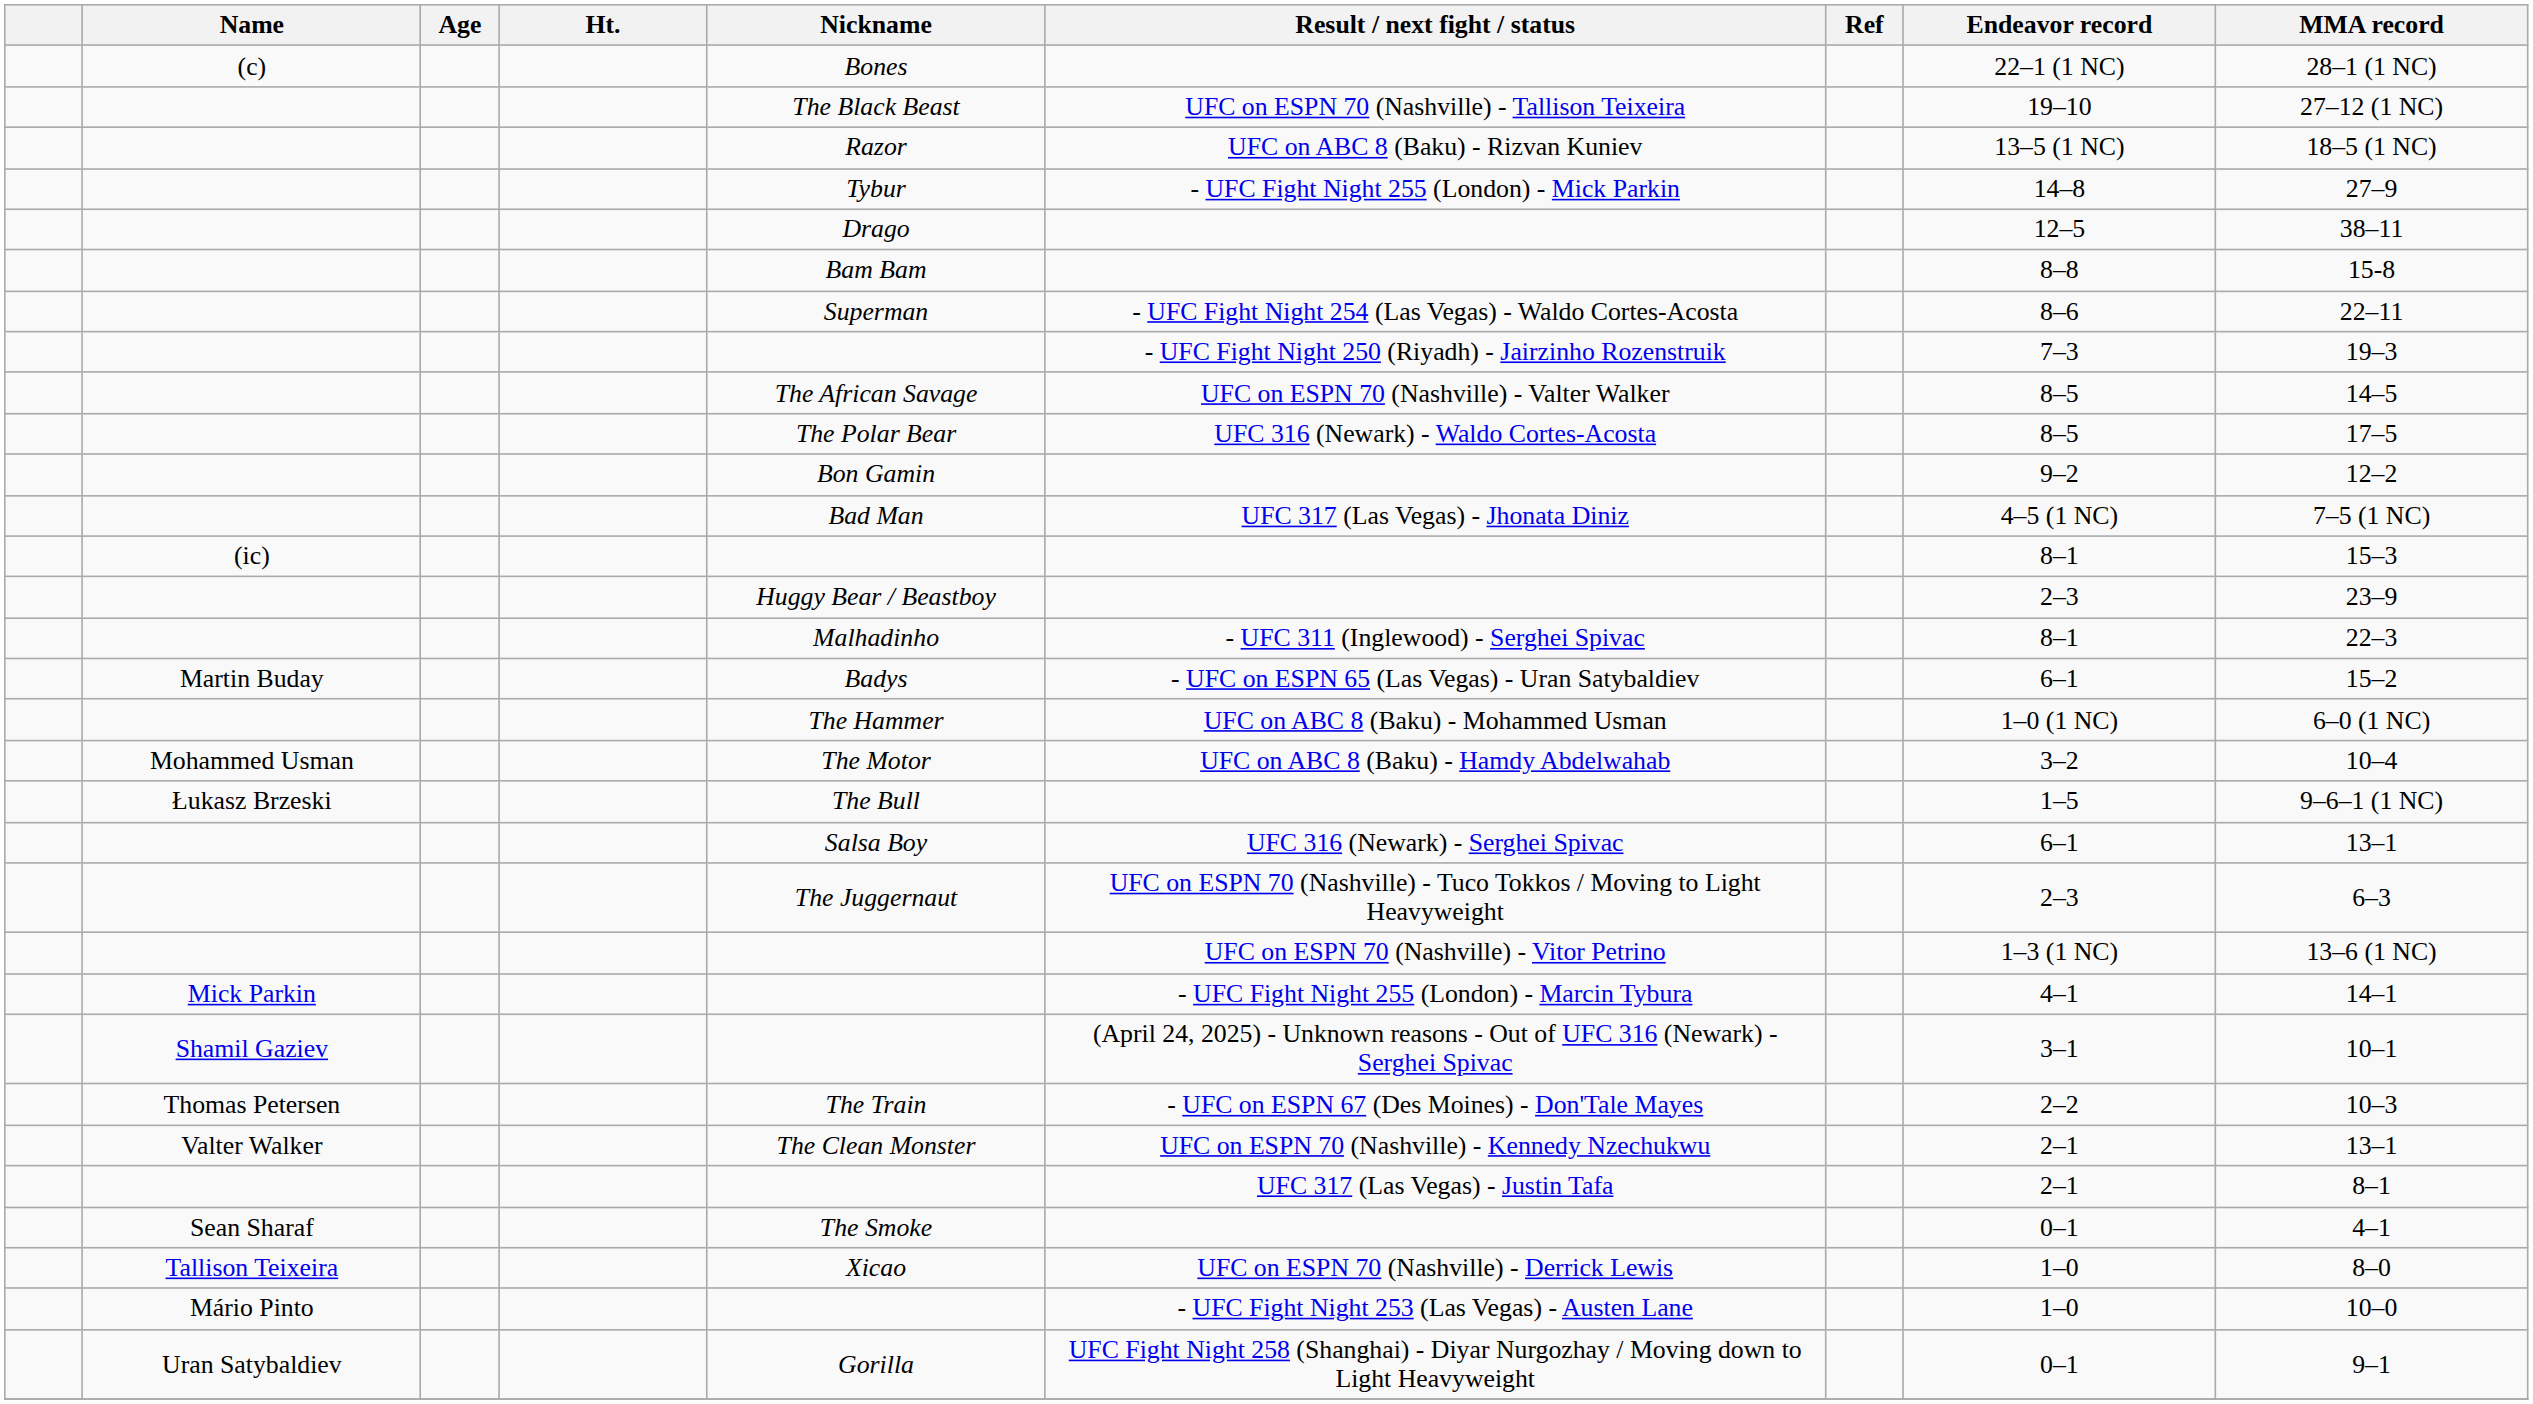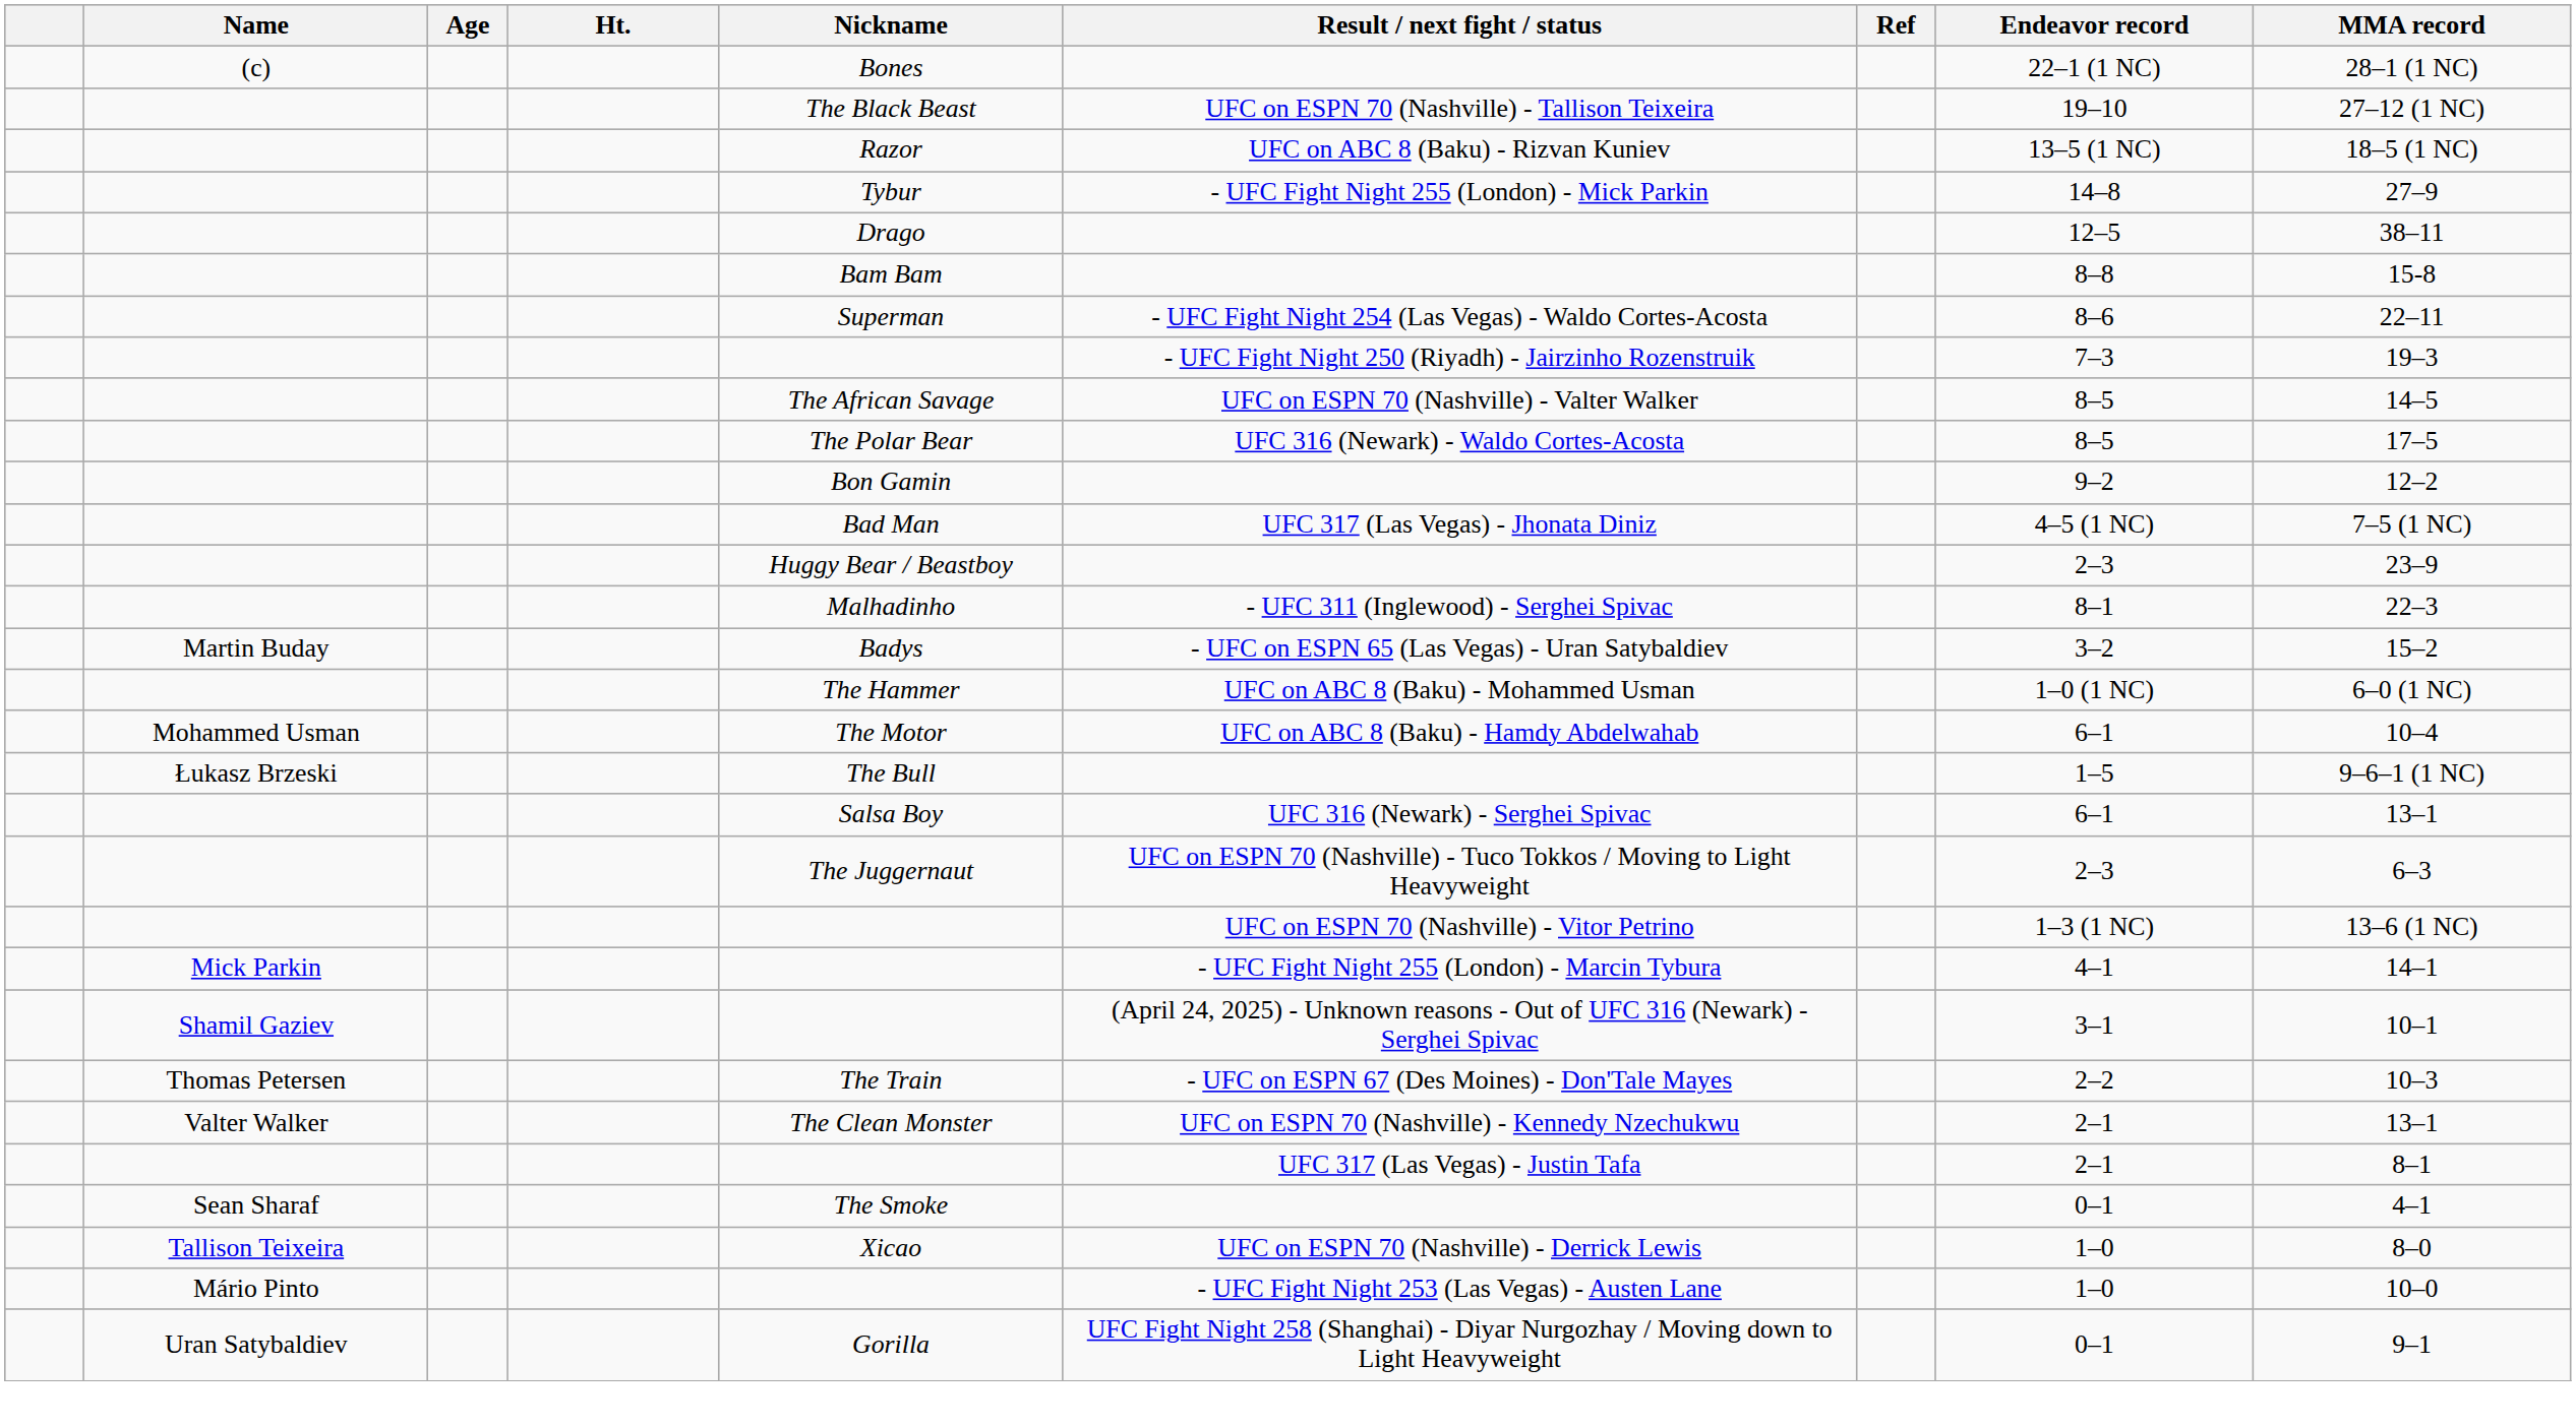 <table class="wikitable sortable" style="text-align:center">
 <tr>
 <th width=3%></th>
 <th width=13%>Name</th>
 <th width=3%>Age</th>
 <th width=8%>Ht.</th>
 <th width=13%>Nickname</th>
 <th width=30%>Result / next fight / status</th>
 <th width=3%>Ref</th>
 <th width=12%>Endeavor record</th>
 <th width=12%>MMA record</th>
 </tr>
 <tr>
 <td></td>
 <td> (c)</td>
 <td></td>
 <td></td>
 <td><em>Bones</em></td>
 <td></td>
 <td></td>
 <td>22–1 (1 NC)</td>
 <td>28–1 (1 NC)</td>
 </tr>
 <tr>
 <td></td>
 <td></td>
 <td></td>
 <td></td>
 <td><em>The Black Beast</em></td>
 <td><a href='#'>UFC on ESPN 70</a> (Nashville) - <a href='#'>Tallison Teixeira</a></td>
 <td></td>
 <td>19–10</td>
 <td>27–12 (1 NC)</td>
 </tr>
 <tr>
 <td></td>
 <td></td>
 <td></td>
 <td></td>
 <td><em>Razor</em></td>
 <td><a href='#'>UFC on ABC 8</a>  (Baku) - Rizvan Kuniev</td>
 <td></td>
 <td>13–5 (1 NC)</td>
 <td>18–5 (1 NC)</td>
 </tr>
 <tr>
 <td></td>
 <td></td>
 <td></td>
 <td></td>
 <td><em>Tybur</em></td>
 <td> - <a href='#'>UFC Fight Night 255</a> (London) - <a href='#'>Mick Parkin</a></td>
 <td></td>
 <td>14–8</td>
 <td>27–9</td>
 </tr>
 <tr>
 <td></td>
 <td></td>
 <td></td>
 <td></td>
 <td><em>Drago</em></td>
 <td></td>
 <td></td>
 <td>12–5</td>
 <td>38–11</td>
 </tr>
 <tr>
 <td></td>
 <td></td>
 <td></td>
 <td></td>
 <td><em>Bam Bam</em></td>
 <td></td>
 <td></td>
 <td>8–8</td>
 <td>15-8</td>
 </tr>
 <tr>
 <td></td>
 <td></td>
 <td></td>
 <td></td>
 <td><em>Superman</em></td>
 <td> - <a href='#'>UFC Fight Night 254</a> (Las Vegas) - Waldo Cortes-Acosta</td>
 <td></td>
 <td>8–6</td>
 <td>22–11</td>
 </tr>
 <tr>
 <td></td>
 <td></td>
 <td></td>
 <td></td>
 <td></td>
 <td> - <a href='#'>UFC Fight Night 250</a> (Riyadh) - <a href='#'>Jairzinho Rozenstruik</a></td>
 <td></td>
 <td>7–3</td>
 <td>19–3</td>
 </tr>
 <tr>
 <td></td>
 <td></td>
 <td></td>
 <td></td>
 <td><em>The African Savage</em></td>
 <td><a href='#'>UFC on ESPN 70</a> (Nashville) - Valter Walker</td>
 <td></td>
 <td>8–5</td>
 <td>14–5</td>
 </tr>
 <tr>
 <td></td>
 <td></td>
 <td></td>
 <td></td>
 <td><em>The Polar Bear</em></td>
 <td><a href='#'>UFC 316</a> (Newark) - <a href='#'>Waldo Cortes-Acosta</a></td>
 <td></td>
 <td>8–5</td>
 <td>17–5</td>
 </tr>
 <tr>
 <td></td>
 <td></td>
 <td></td>
 <td></td>
 <td><em>Bon Gamin</em></td>
 <td></td>
 <td></td>
 <td>9–2</td>
 <td>12–2</td>
 </tr>
 <tr>
 <td></td>
 <td></td>
 <td></td>
 <td></td>
 <td><em>Bad Man</em></td>
 <td><a href='#'>UFC 317</a> (Las Vegas) - <a href='#'>Jhonata Diniz</a></td>
 <td></td>
 <td>4–5 (1 NC)</td>
 <td>7–5 (1 NC)</td>
 </tr>
 <tr>
 <td></td>
-<td> (ic)</td>
-<td></td>
-<td></td>
-<td></td>
-<td></td>
-<td></td>
-<td>8–1</td>
-<td>15–3</td>
-</tr>
-<tr>
-<td></td>
 <td></td>
 <td></td>
 <td></td>
 <td><em>Huggy Bear / Beastboy</em></td>
 <td></td>
 <td></td>
 <td>2–3</td>
 <td>23–9</td>
 </tr>
 <tr>
 <td></td>
 <td></td>
 <td></td>
 <td></td>
 <td><em>Malhadinho</em></td>
 <td> - <a href='#'>UFC 311</a> (Inglewood) - <a href='#'>Serghei Spivac</a></td>
 <td></td>
 <td>8–1</td>
 <td>22–3</td>
 </tr>
 <tr>
 <td></td>
 <td>Martin Buday</td>
 <td></td>
 <td></td>
 <td><em>Badys</em></td>
 <td> - <a href='#'>UFC on ESPN 65</a> (Las Vegas) - Uran Satybaldiev</td>
 <td></td>
-<td>6–1</td>
+<td>3–2</td>
 <td>15–2</td>
 </tr>
 <tr>
 <td></td>
 <td></td>
 <td></td>
 <td></td>
 <td><em>The Hammer</em></td>
 <td><a href='#'>UFC on ABC 8</a>  (Baku) - Mohammed Usman</td>
 <td></td>
 <td>1–0 (1 NC)</td>
 <td>6–0 (1 NC)</td>
 </tr>
 <tr>
 <td></td>
 <td>Mohammed Usman</td>
 <td></td>
 <td></td>
 <td><em>The Motor</em></td>
 <td><a href='#'>UFC on ABC 8</a>  (Baku) - <a href='#'>Hamdy Abdelwahab</a></td>
 <td></td>
-<td>3–2</td>
+<td>6–1</td>
 <td>10–4</td>
 </tr>
 <tr>
 <td></td>
 <td>Łukasz Brzeski</td>
 <td></td>
 <td></td>
 <td><em>The Bull</em></td>
 <td></td>
 <td></td>
 <td>1–5</td>
 <td>9–6–1 (1 NC)</td>
 </tr>
 <tr>
 <td></td>
 <td></td>
 <td></td>
 <td></td>
 <td><em>Salsa Boy</em></td>
 <td><a href='#'>UFC 316</a> (Newark) - <a href='#'>Serghei Spivac</a></td>
 <td></td>
 <td>6–1</td>
 <td>13–1</td>
 </tr>
 <tr>
 <td></td>
 <td></td>
 <td></td>
 <td></td>
 <td><em>The Juggernaut</em></td>
 <td><a href='#'>UFC on ESPN 70</a> (Nashville) - Tuco Tokkos / Moving to Light Heavyweight</td>
 <td></td>
 <td>2–3</td>
 <td>6–3</td>
 </tr>
 <tr>
 <td></td>
 <td></td>
 <td></td>
 <td></td>
 <td></td>
 <td><a href='#'>UFC on ESPN 70</a> (Nashville) - <a href='#'>Vitor Petrino</a></td>
 <td></td>
 <td>1–3 (1 NC)</td>
 <td>13–6 (1 NC)</td>
 </tr>
 <tr>
 <td></td>
 <td><a href='#'>Mick Parkin</a></td>
 <td></td>
 <td></td>
 <td></td>
 <td> - <a href='#'>UFC Fight Night 255</a> (London) - <a href='#'>Marcin Tybura</a></td>
 <td></td>
 <td>4–1</td>
 <td>14–1</td>
 </tr>
 <tr>
 <td></td>
 <td><a href='#'>Shamil Gaziev</a></td>
 <td></td>
 <td></td>
 <td></td>
 <td>(April 24, 2025) - Unknown reasons - Out of <a href='#'>UFC 316</a> (Newark) - <a href='#'>Serghei Spivac</a></td>
 <td></td>
 <td>3–1</td>
 <td>10–1</td>
 </tr>
 <tr>
 <td></td>
 <td>Thomas Petersen</td>
 <td></td>
 <td></td>
 <td><em>The Train</em></td>
 <td> - <a href='#'>UFC on ESPN 67</a> (Des Moines) - <a href='#'>Don'Tale Mayes</a></td>
 <td></td>
 <td>2–2</td>
 <td>10–3</td>
 </tr>
 <tr>
 <td></td>
 <td>Valter Walker</td>
 <td></td>
 <td></td>
 <td><em>The Clean Monster</em></td>
 <td><a href='#'>UFC on ESPN 70</a> (Nashville) - <a href='#'>Kennedy Nzechukwu</a></td>
 <td></td>
 <td>2–1</td>
 <td>13–1</td>
 </tr>
 <tr>
 <td></td>
 <td></td>
 <td></td>
 <td></td>
 <td></td>
 <td><a href='#'>UFC 317</a> (Las Vegas) - <a href='#'>Justin Tafa</a></td>
 <td></td>
 <td>2–1</td>
 <td>8–1</td>
 </tr>
 <tr>
 <td></td>
 <td>Sean Sharaf</td>
 <td></td>
 <td></td>
 <td><em>The Smoke</em></td>
 <td></td>
 <td></td>
 <td>0–1</td>
 <td>4–1</td>
 </tr>
 <tr>
 <td></td>
 <td><a href='#'>Tallison Teixeira</a></td>
 <td></td>
 <td></td>
 <td><em>Xicao</em></td>
 <td><a href='#'>UFC on ESPN 70</a> (Nashville) - <a href='#'>Derrick Lewis</a></td>
 <td></td>
 <td>1–0</td>
 <td>8–0</td>
 </tr>
 <tr>
 <td></td>
 <td>Mário Pinto</td>
 <td></td>
 <td></td>
 <td></td>
 <td> - <a href='#'>UFC Fight Night 253</a> (Las Vegas) - <a href='#'>Austen Lane</a></td>
 <td></td>
 <td>1–0</td>
 <td>10–0</td>
 </tr>
 <tr>
 <td></td>
 <td>Uran Satybaldiev</td>
 <td></td>
 <td></td>
 <td><em>Gorilla</em></td>
 <td><a href='#'>UFC Fight Night 258</a> (Shanghai) - Diyar Nurgozhay / Moving down to Light Heavyweight</td>
 <td></td>
 <td>0–1</td>
 <td>9–1</td>
 </tr>
 <tr>
 </tr>
 </table>
